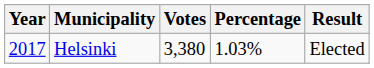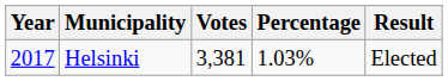 <table class="wikitable">
 <tr>
 <th>Year</th>
 <th>Municipality</th>
 <th>Votes</th>
 <th>Percentage</th>
 <th>Result</th>
 </tr>
 <tr>
 <td><a href='#'>2017</a></td>
 <td><a href='#'>Helsinki</a></td>
-<td>3,380</td>
+<td>3,381</td>
 <td>1.03%</td>
 <td>Elected</td>
 </tr>
 </table>
